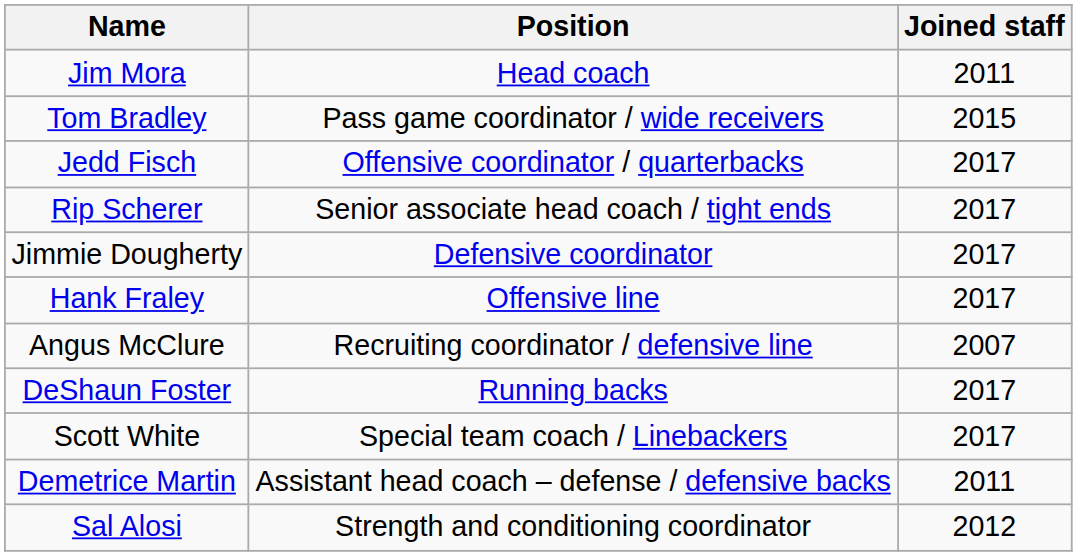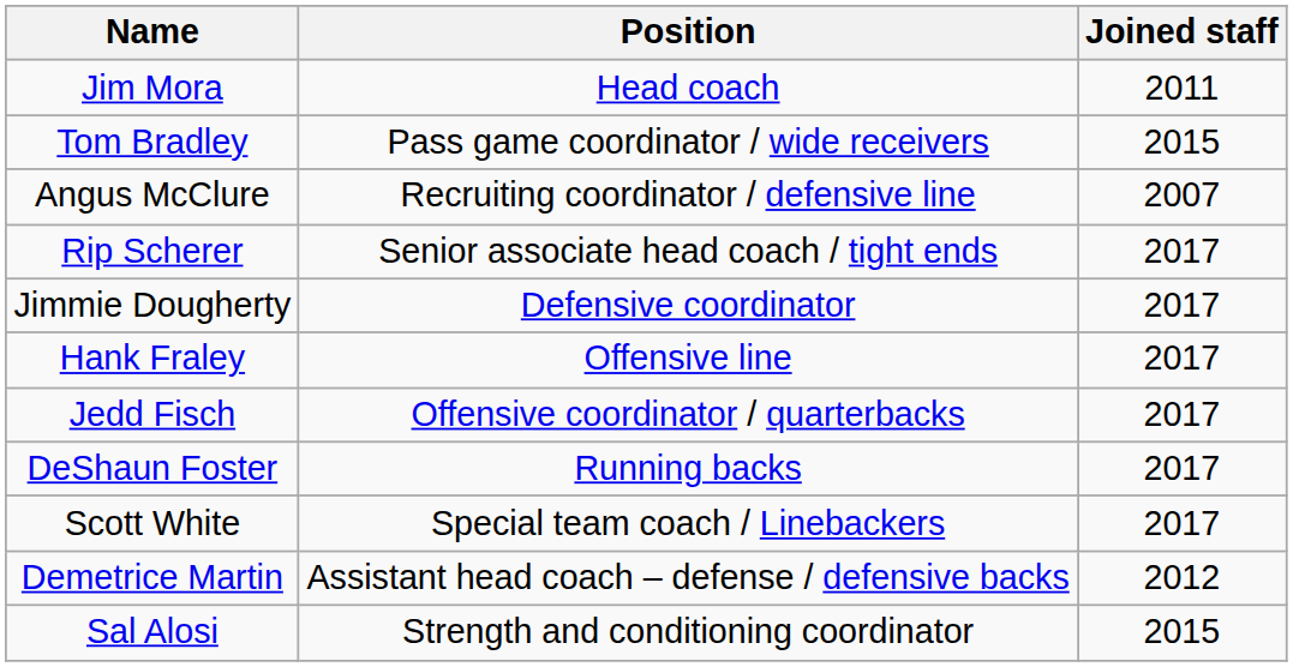 <table class="wikitable">
 <tr>
 <th>Name</th>
 <th>Position</th>
 <th>Joined staff</th>
 </tr>
 <tr align="center">
 <td><a href='#'>Jim Mora</a></td>
 <td><a href='#'>Head coach</a></td>
 <td>2011</td>
 </tr>
 <tr align="center">
 <td><a href='#'>Tom Bradley</a></td>
 <td>Pass game coordinator / <a href='#'>wide receivers</a></td>
 <td>2015</td>
 </tr>
 <tr align="center">
-<td><a href='#'>Jedd Fisch</a></td>
-<td><a href='#'>Offensive coordinator</a> / <a href='#'>quarterbacks</a></td>
-<td>2017</td>
+<td>Angus McClure</td>
+<td>Recruiting coordinator / <a href='#'>defensive line</a></td>
+<td>2007</td>
 </tr>
 <tr align="center">
 <td><a href='#'>Rip Scherer</a></td>
 <td>Senior associate head coach / <a href='#'>tight ends</a></td>
 <td>2017</td>
 </tr>
 <tr align="center">
 <td>Jimmie Dougherty</td>
 <td><a href='#'>Defensive coordinator</a></td>
 <td>2017</td>
 </tr>
 <tr align="center">
 <td><a href='#'>Hank Fraley</a></td>
 <td><a href='#'>Offensive line</a></td>
 <td>2017</td>
 </tr>
 <tr align="center">
-<td>Angus McClure</td>
-<td>Recruiting coordinator / <a href='#'>defensive line</a></td>
-<td>2007</td>
+<td><a href='#'>Jedd Fisch</a></td>
+<td><a href='#'>Offensive coordinator</a> / <a href='#'>quarterbacks</a></td>
+<td>2017</td>
 </tr>
 <tr align="center">
 <td><a href='#'>DeShaun Foster</a></td>
 <td><a href='#'>Running backs</a></td>
 <td>2017</td>
 </tr>
 <tr align="center">
 <td>Scott White</td>
 <td>Special team coach / <a href='#'>Linebackers</a></td>
 <td>2017</td>
 </tr>
 <tr align="center">
 <td><a href='#'>Demetrice Martin</a></td>
 <td>Assistant head coach – defense / <a href='#'>defensive backs</a></td>
-<td>2011</td>
+<td>2012</td>
 </tr>
 <tr align="center">
 <td><a href='#'>Sal Alosi</a></td>
 <td>Strength and conditioning coordinator</td>
-<td>2012</td>
+<td>2015</td>
 </tr>
 </table>
